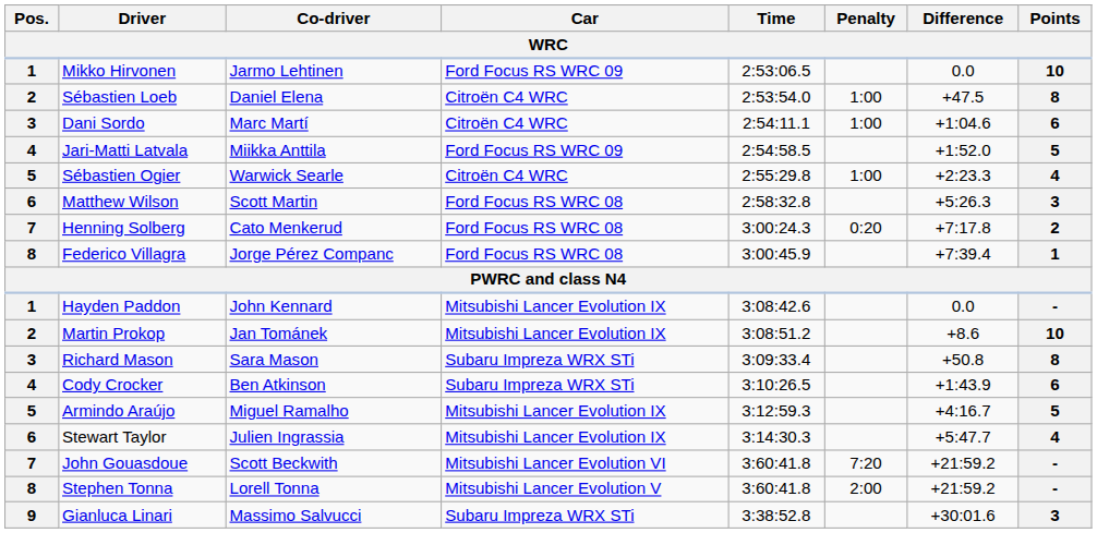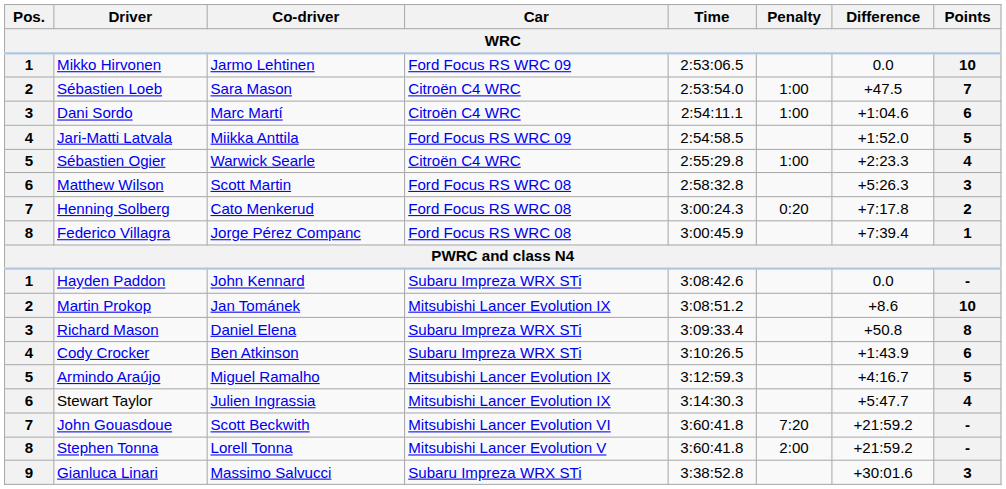 <table class="wikitable" width=100% style="text-align: center; font-size: 90%; max-width: 950px;">
 <tr>
 <th>Pos.</th>
 <th>Driver</th>
 <th>Co-driver</th>
 <th>Car</th>
 <th>Time</th>
 <th>Penalty</th>
 <th>Difference</th>
 <th>Points</th>
 </tr>
 <tr>
 <th colspan="8" style="border-bottom: 2px solid LightSteelBlue;">WRC</th>
 </tr>
 <tr>
 <th>1</th>
 <td align="left"> <a href='#'>Mikko Hirvonen</a></td>
 <td align="left"> <a href='#'>Jarmo Lehtinen</a></td>
 <td align="left"><a href='#'>Ford Focus RS WRC 09</a></td>
 <td>2:53:06.5</td>
 <td></td>
 <td>0.0</td>
 <th>10</th>
 </tr>
 <tr>
 <th>2</th>
 <td align="left"> <a href='#'>Sébastien Loeb</a></td>
-<td align="left"> <a href='#'>Daniel Elena</a></td>
+<td align="left"> <a href='#'>Sara Mason</a></td>
 <td align="left"><a href='#'>Citroën C4 WRC</a></td>
 <td>2:53:54.0</td>
 <td>1:00</td>
 <td>+47.5</td>
-<th>8</th>
+<th>7</th>
 </tr>
 <tr>
 <th>3</th>
 <td align="left"> <a href='#'>Dani Sordo</a></td>
 <td align="left"> <a href='#'>Marc Martí</a></td>
 <td align="left"><a href='#'>Citroën C4 WRC</a></td>
 <td>2:54:11.1</td>
 <td>1:00</td>
 <td>+1:04.6</td>
 <th>6</th>
 </tr>
 <tr>
 <th>4</th>
 <td align="left"> <a href='#'>Jari-Matti Latvala</a></td>
 <td align="left"> <a href='#'>Miikka Anttila</a></td>
 <td align="left"><a href='#'>Ford Focus RS WRC 09</a></td>
 <td>2:54:58.5</td>
 <td></td>
 <td>+1:52.0</td>
 <th>5</th>
 </tr>
 <tr>
 <th>5</th>
 <td align="left"> <a href='#'>Sébastien Ogier</a></td>
 <td align="left"> <a href='#'>Warwick Searle</a></td>
 <td align="left"><a href='#'>Citroën C4 WRC</a></td>
 <td>2:55:29.8</td>
 <td>1:00</td>
 <td>+2:23.3</td>
 <th>4</th>
 </tr>
 <tr>
 <th>6</th>
 <td align="left"> <a href='#'>Matthew Wilson</a></td>
 <td align="left"> <a href='#'>Scott Martin</a></td>
 <td align="left"><a href='#'>Ford Focus RS WRC 08</a></td>
 <td>2:58:32.8</td>
 <td></td>
 <td>+5:26.3</td>
 <th>3</th>
 </tr>
 <tr>
 <th>7</th>
 <td align="left"> <a href='#'>Henning Solberg</a></td>
 <td align="left"> <a href='#'>Cato Menkerud</a></td>
 <td align="left"><a href='#'>Ford Focus RS WRC 08</a></td>
 <td>3:00:24.3</td>
 <td>0:20</td>
 <td>+7:17.8</td>
 <th>2</th>
 </tr>
 <tr>
 <th>8</th>
 <td align="left"> <a href='#'>Federico Villagra</a></td>
 <td align="left"> <a href='#'>Jorge Pérez Companc</a></td>
 <td align="left"><a href='#'>Ford Focus RS WRC 08</a></td>
 <td>3:00:45.9</td>
 <td></td>
 <td>+7:39.4</td>
 <th>1</th>
 </tr>
 <tr>
 <th colspan="8" style="border-bottom: 2px solid LightSteelBlue;">PWRC and class N4</th>
 </tr>
 <tr>
 <th>1</th>
 <td align="left"> <a href='#'>Hayden Paddon</a></td>
 <td align="left"> <a href='#'>John Kennard</a></td>
-<td align="left"><a href='#'>Mitsubishi Lancer Evolution IX</a></td>
+<td align="left"><a href='#'>Subaru Impreza WRX STi</a></td>
 <td>3:08:42.6</td>
 <td></td>
 <td>0.0</td>
 <th>-</th>
 </tr>
 <tr>
 <th>2</th>
 <td align="left"> <a href='#'>Martin Prokop</a></td>
 <td align="left"> <a href='#'>Jan Tománek</a></td>
 <td align="left"><a href='#'>Mitsubishi Lancer Evolution IX</a></td>
 <td>3:08:51.2</td>
 <td></td>
 <td>+8.6</td>
 <th>10</th>
 </tr>
 <tr>
 <th>3</th>
 <td align="left"> <a href='#'>Richard Mason</a></td>
-<td align="left"> <a href='#'>Sara Mason</a></td>
+<td align="left"> <a href='#'>Daniel Elena</a></td>
 <td align="left"><a href='#'>Subaru Impreza WRX STi</a></td>
 <td>3:09:33.4</td>
 <td></td>
 <td>+50.8</td>
 <th>8</th>
 </tr>
 <tr>
 <th>4</th>
 <td align="left"> <a href='#'>Cody Crocker</a></td>
 <td align="left"> <a href='#'>Ben Atkinson</a></td>
 <td align="left"><a href='#'>Subaru Impreza WRX STi</a></td>
 <td>3:10:26.5</td>
 <td></td>
 <td>+1:43.9</td>
 <th>6</th>
 </tr>
 <tr>
 <th>5</th>
 <td align="left"> <a href='#'>Armindo Araújo</a></td>
 <td align="left"> <a href='#'>Miguel Ramalho</a></td>
 <td align="left"><a href='#'>Mitsubishi Lancer Evolution IX</a></td>
 <td>3:12:59.3</td>
 <td></td>
 <td>+4:16.7</td>
 <th>5</th>
 </tr>
 <tr>
 <th>6</th>
 <td align="left"> Stewart Taylor</td>
 <td align="left"> <a href='#'>Julien Ingrassia</a></td>
 <td align="left"><a href='#'>Mitsubishi Lancer Evolution IX</a></td>
 <td>3:14:30.3</td>
 <td></td>
 <td>+5:47.7</td>
 <th>4</th>
 </tr>
 <tr>
 <th>7</th>
 <td align="left"> <a href='#'>John Gouasdoue</a></td>
 <td align="left"> <a href='#'>Scott Beckwith</a></td>
 <td align="left"><a href='#'>Mitsubishi Lancer Evolution VI</a></td>
 <td>3:60:41.8</td>
 <td>7:20</td>
 <td>+21:59.2</td>
 <th>-</th>
 </tr>
 <tr>
 <th>8</th>
 <td align="left"> <a href='#'>Stephen Tonna</a></td>
 <td align="left"> <a href='#'>Lorell Tonna</a></td>
 <td align="left"><a href='#'>Mitsubishi Lancer Evolution V</a></td>
 <td>3:60:41.8</td>
 <td>2:00</td>
 <td>+21:59.2</td>
 <th>-</th>
 </tr>
 <tr>
 <th>9</th>
 <td align="left"> <a href='#'>Gianluca Linari</a></td>
 <td align="left"> <a href='#'>Massimo Salvucci</a></td>
 <td align="left"><a href='#'>Subaru Impreza WRX STi</a></td>
 <td>3:38:52.8</td>
 <td></td>
 <td>+30:01.6</td>
 <th>3</th>
 </tr>
 </table>
